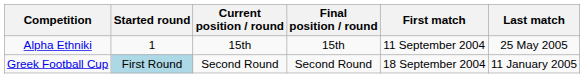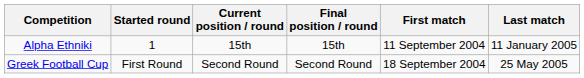 <table class="wikitable" style="text-align:center">
 <tr>
 <th>Competition</th>
 <th>Started round</th>
 <th>Current<br>position / round</th>
 <th>Final<br>position / round</th>
 <th>First match</th>
 <th>Last match</th>
 </tr>
 <tr>
 <td><a href='#'>Alpha Ethniki</a></td>
 <td>1</td>
 <td>15th</td>
 <td>15th</td>
 <td>11 September 2004</td>
-<td>25 May 2005</td>
+<td>11 January 2005</td>
 </tr>
 <tr>
 <td><a href='#'>Greek Football Cup</a></td>
-<td style="background: lightblue;">First Round</td>
+<td>First Round</td>
 <td>Second Round</td>
 <td>Second Round</td>
 <td>18 September 2004</td>
-<td>11 January 2005</td>
+<td>25 May 2005</td>
 </tr>
 </table>
